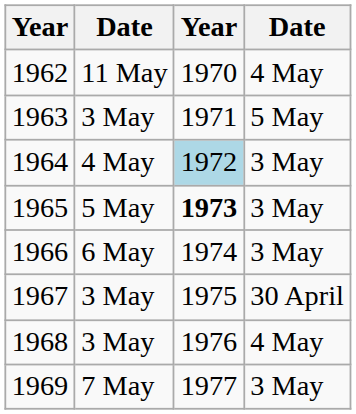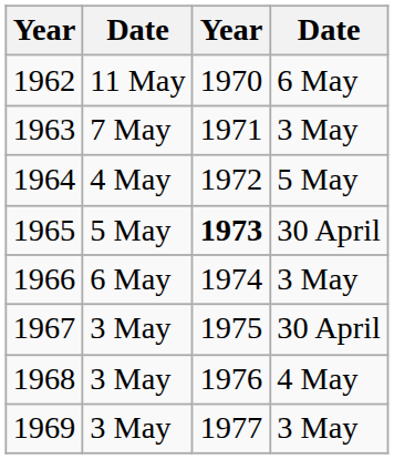 <table class="wikitable" style="float: right">
 <tr>
 <th>Year</th>
 <th>Date</th>
 <th>Year</th>
 <th>Date</th>
 </tr>
 <tr>
 <td>1962</td>
 <td>11 May</td>
 <td>1970</td>
-<td>4 May</td>
+<td>6 May</td>
 </tr>
 <tr>
 <td>1963</td>
+<td>7 May</td>
+<td>1971</td>
 <td>3 May</td>
-<td>1971</td>
-<td>5 May</td>
 </tr>
 <tr>
 <td>1964</td>
 <td>4 May</td>
-<td style="background: lightblue;">1972</td>
-<td>3 May</td>
+<td>1972</td>
+<td>5 May</td>
 </tr>
 <tr>
 <td>1965</td>
 <td>5 May</td>
 <td><strong>1973</strong></td>
-<td>3 May</td>
+<td>30 April</td>
 </tr>
 <tr>
 <td>1966</td>
 <td>6 May</td>
 <td>1974</td>
 <td>3 May</td>
 </tr>
 <tr>
 <td>1967</td>
 <td>3 May</td>
 <td>1975</td>
 <td>30 April</td>
 </tr>
 <tr>
 <td>1968</td>
 <td>3 May</td>
 <td>1976</td>
 <td>4 May</td>
 </tr>
 <tr>
 <td>1969</td>
-<td>7 May</td>
+<td>3 May</td>
 <td>1977</td>
 <td>3 May</td>
 </tr>
 </table>
